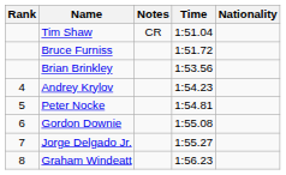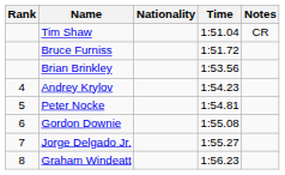 <table class="wikitable sortable" style="text-align:center">
 <tr>
 <th>Rank</th>
 <th>Name</th>
+<th>Nationality</th>
+<th>Time</th>
 <th>Notes</th>
-<th>Time</th>
-<th>Nationality</th>
 </tr>
 <tr>
 <td></td>
 <td align=left><a href='#'>Tim Shaw</a></td>
+<td align=left></td>
+<td>1:51.04</td>
 <td>CR</td>
-<td>1:51.04</td>
-<td align=left></td>
 </tr>
 <tr>
 <td></td>
 <td align=left><a href='#'>Bruce Furniss</a></td>
+<td align=left></td>
+<td>1:51.72</td>
 <td></td>
-<td>1:51.72</td>
-<td align=left></td>
 </tr>
 <tr>
 <td></td>
 <td align=left><a href='#'>Brian Brinkley</a></td>
+<td align=left></td>
+<td>1:53.56</td>
 <td></td>
-<td>1:53.56</td>
-<td align=left></td>
 </tr>
 <tr>
 <td>4</td>
 <td align=left><a href='#'>Andrey Krylov</a></td>
+<td align=left></td>
+<td>1:54.23</td>
 <td></td>
-<td>1:54.23</td>
-<td align=left></td>
 </tr>
 <tr>
 <td>5</td>
 <td align=left><a href='#'>Peter Nocke</a></td>
+<td align=left></td>
+<td>1:54.81</td>
 <td></td>
-<td>1:54.81</td>
-<td align=left></td>
 </tr>
 <tr>
 <td>6</td>
 <td align=left><a href='#'>Gordon Downie</a></td>
+<td align=left></td>
+<td>1:55.08</td>
 <td></td>
-<td>1:55.08</td>
-<td align=left></td>
 </tr>
 <tr>
 <td>7</td>
 <td align=left><a href='#'>Jorge Delgado Jr.</a></td>
+<td align=left></td>
+<td>1:55.27</td>
 <td></td>
-<td>1:55.27</td>
-<td align=left></td>
 </tr>
 <tr>
 <td>8</td>
 <td align=left><a href='#'>Graham Windeatt</a></td>
+<td align=left></td>
+<td>1:56.23</td>
 <td></td>
-<td>1:56.23</td>
-<td align=left></td>
 </tr>
 </table>
